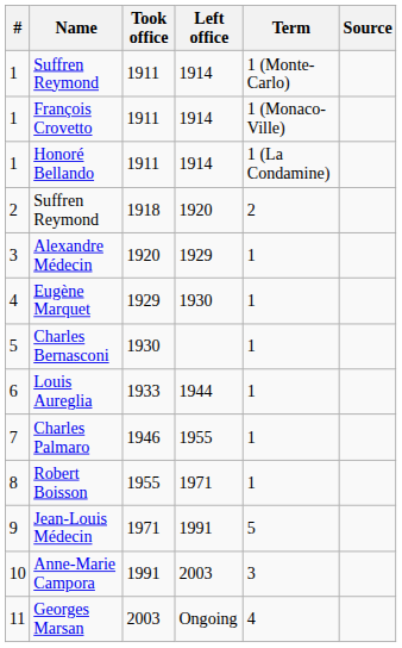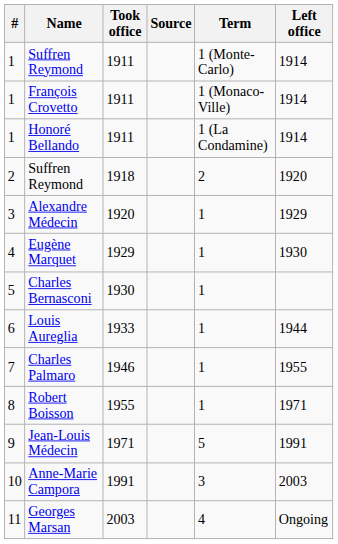 <table class="wikitable sortable" width="60%" style="text-align:left;">
 <tr>
 <th>#</th>
 <th>Name</th>
 <th class="unsortable">Took office</th>
+<th>Source</th>
+<th>Term</th>
 <th class="unsortable">Left office</th>
-<th>Term</th>
-<th>Source</th>
 </tr>
 <tr>
 <td>1</td>
 <td><a href='#'>Suffren Reymond</a></td>
 <td>1911</td>
+<td></td>
+<td>1 (Monte-Carlo)</td>
 <td>1914</td>
-<td>1 (Monte-Carlo)</td>
-<td></td>
 </tr>
 <tr>
 <td>1</td>
 <td><a href='#'>François Crovetto</a></td>
 <td>1911</td>
+<td></td>
+<td>1 (Monaco-Ville)</td>
 <td>1914</td>
-<td>1 (Monaco-Ville)</td>
-<td></td>
 </tr>
 <tr>
 <td>1</td>
 <td><a href='#'>Honoré Bellando</a></td>
 <td>1911</td>
+<td></td>
+<td>1 (La Condamine)</td>
 <td>1914</td>
-<td>1 (La Condamine)</td>
-<td></td>
 </tr>
 <tr>
 <td>2</td>
 <td>Suffren Reymond</td>
 <td>1918</td>
+<td></td>
+<td>2</td>
 <td>1920</td>
-<td>2</td>
-<td></td>
 </tr>
 <tr>
 <td>3</td>
 <td><a href='#'>Alexandre Médecin</a></td>
 <td>1920</td>
+<td></td>
+<td>1</td>
 <td>1929</td>
-<td>1</td>
-<td></td>
 </tr>
 <tr>
 <td>4</td>
 <td><a href='#'>Eugène Marquet</a></td>
 <td>1929</td>
+<td></td>
+<td>1</td>
 <td>1930</td>
-<td>1</td>
-<td></td>
 </tr>
 <tr>
 <td>5</td>
 <td><a href='#'>Charles Bernasconi</a></td>
 <td>1930</td>
 <td></td>
 <td>1</td>
 <td></td>
 </tr>
 <tr>
 <td>6</td>
 <td><a href='#'>Louis Aureglia</a></td>
 <td>1933</td>
+<td></td>
+<td>1</td>
 <td>1944</td>
-<td>1</td>
-<td></td>
 </tr>
 <tr>
 <td>7</td>
 <td><a href='#'>Charles Palmaro</a></td>
 <td>1946</td>
+<td></td>
+<td>1</td>
 <td>1955</td>
-<td>1</td>
-<td></td>
 </tr>
 <tr>
 <td>8</td>
 <td><a href='#'>Robert Boisson</a></td>
 <td>1955</td>
+<td></td>
+<td>1</td>
 <td>1971</td>
-<td>1</td>
-<td></td>
 </tr>
 <tr>
 <td>9</td>
 <td><a href='#'>Jean-Louis Médecin</a></td>
 <td>1971</td>
+<td></td>
+<td>5</td>
 <td>1991</td>
-<td>5</td>
-<td></td>
 </tr>
 <tr>
 <td>10</td>
 <td><a href='#'>Anne-Marie Campora</a></td>
 <td>1991</td>
+<td></td>
+<td>3</td>
 <td>2003</td>
-<td>3</td>
-<td></td>
 </tr>
 <tr>
 <td>11</td>
 <td><a href='#'>Georges Marsan</a></td>
 <td>2003</td>
+<td></td>
+<td>4</td>
 <td>Ongoing</td>
-<td>4</td>
-<td></td>
 </tr>
 </table>
